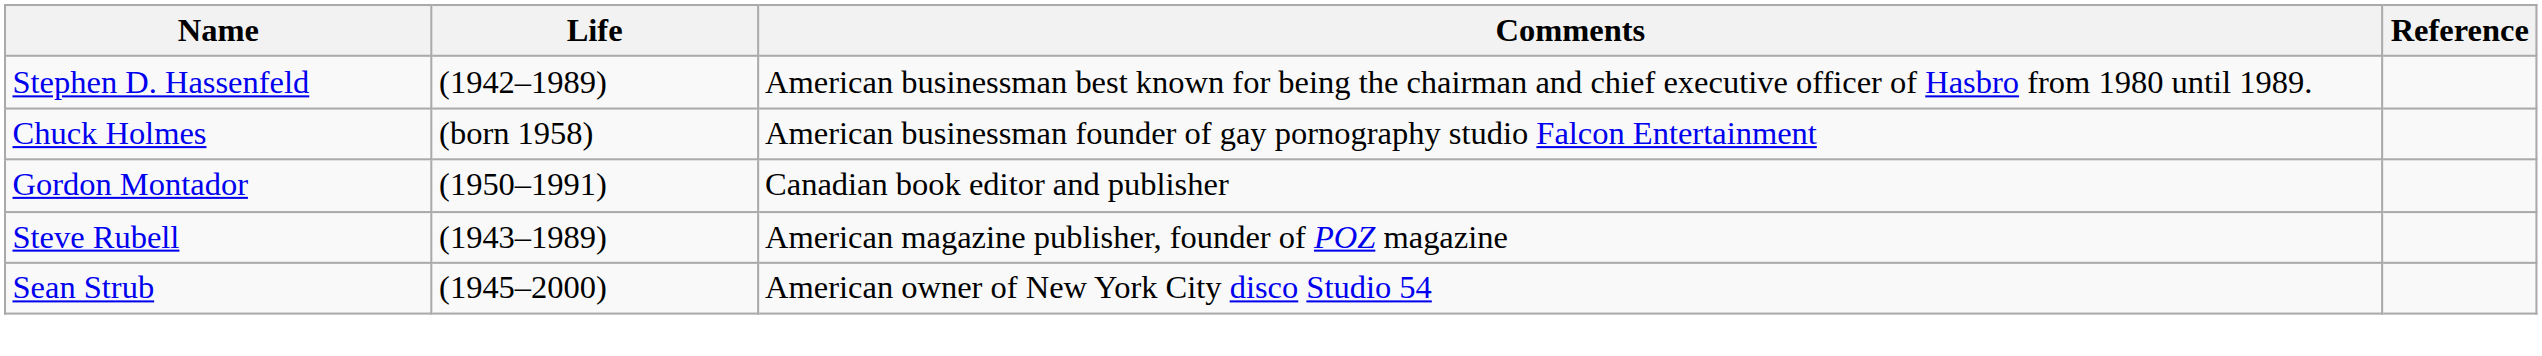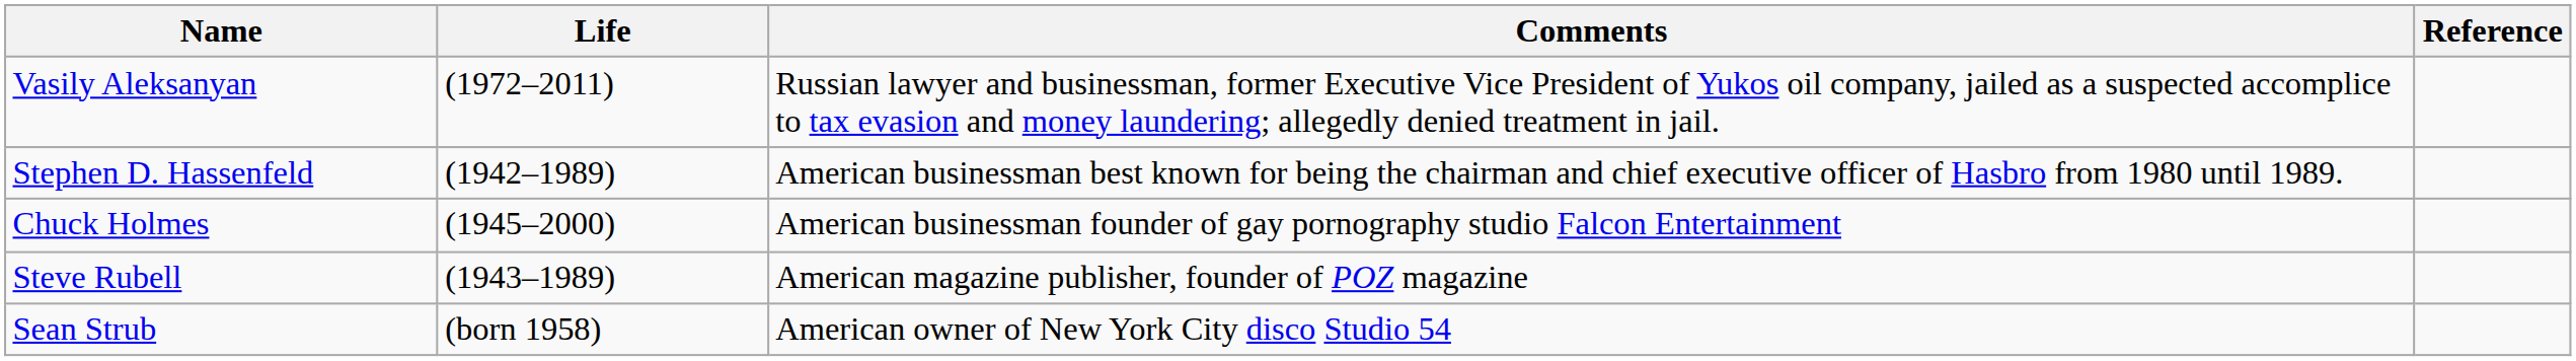 <table class=wikitable>
 <tr>
 <th style="width:17%;">Name</th>
 <th style="width:13%;">Life</th>
 <th style="width:65%;">Comments</th>
 <th style="width:5%;">Reference</th>
+</tr>
+<tr valign="top">
+<td><a href='#'>Vasily Aleksanyan</a></td>
+<td>(1972–2011)</td>
+<td>Russian lawyer and businessman, former Executive Vice President of <a href='#'>Yukos</a> oil company, jailed as a suspected accomplice to <a href='#'>tax evasion</a> and <a href='#'>money laundering</a>; allegedly denied treatment in jail.</td>
+<td></td>
 </tr>
 <tr valign="top">
 <td><a href='#'>Stephen D. Hassenfeld</a></td>
 <td>(1942–1989)</td>
 <td>American businessman best known for being the chairman and chief executive officer of <a href='#'>Hasbro</a> from 1980 until 1989.</td>
 <td></td>
 </tr>
 <tr valign="top">
 <td><a href='#'>Chuck Holmes</a></td>
-<td>(born 1958)</td>
+<td>(1945–2000)</td>
 <td>American businessman founder of gay pornography studio <a href='#'>Falcon Entertainment</a></td>
-<td></td>
-</tr>
-<tr valign="top">
-<td><a href='#'>Gordon Montador</a></td>
-<td>(1950–1991)</td>
-<td>Canadian book editor and publisher</td>
 <td></td>
 </tr>
 <tr valign="top">
 <td><a href='#'>Steve Rubell</a></td>
 <td>(1943–1989)</td>
 <td>American magazine publisher, founder of <em><a href='#'>POZ</a></em> magazine</td>
 <td></td>
 </tr>
 <tr valign="top">
 <td><a href='#'>Sean Strub</a></td>
-<td>(1945–2000)</td>
+<td>(born 1958)</td>
 <td>American owner of New York City <a href='#'>disco</a> <a href='#'>Studio 54</a></td>
 <td></td>
 </tr>
 </table>
